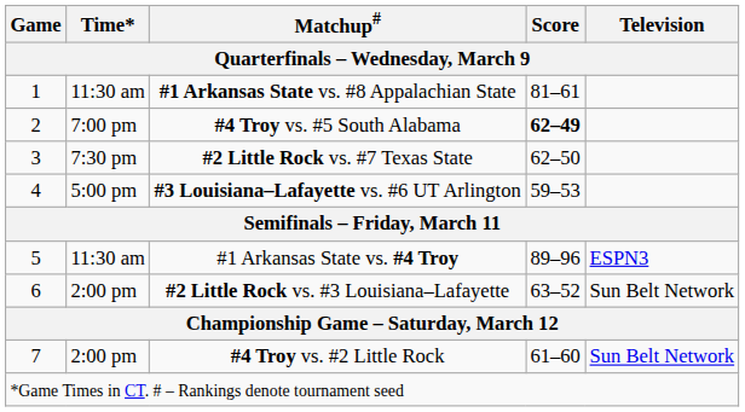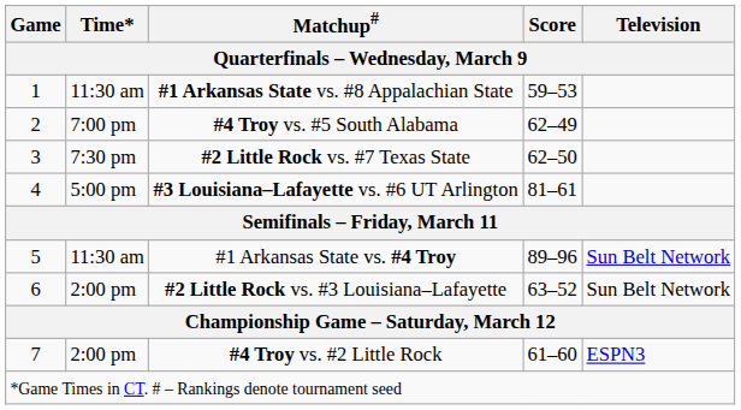 <table class="wikitable" style="font-size: 95%">
 <tr align="center">
 <th>Game</th>
 <th>Time*</th>
 <th>Matchup<sup>#</sup></th>
 <th>Score</th>
 <th>Television</th>
 </tr>
 <tr>
 <th colspan=6>Quarterfinals – Wednesday, March 9</th>
 </tr>
 <tr>
 <td style="text-align:center;">1</td>
 <td>11:30 am</td>
 <td style="text-align:center;"><strong>#1 Arkansas State</strong> vs. #8 Appalachian State</td>
-<td>81–61</td>
+<td>59–53</td>
 <td></td>
 </tr>
 <tr>
 <td style="text-align:center;">2</td>
 <td>7:00 pm</td>
 <td style="text-align:center;"><strong>#4 Troy</strong> vs. #5 South Alabama</td>
-<td><strong>62–49</strong></td>
+<td>62–49</td>
 <td></td>
 </tr>
 <tr>
 <td style="text-align:center;">3</td>
 <td>7:30 pm</td>
 <td style="text-align:center;"><strong>#2 Little Rock</strong> vs. #7 Texas State</td>
 <td>62–50</td>
 <td></td>
 </tr>
 <tr>
 <td style="text-align:center;">4</td>
 <td>5:00 pm</td>
 <td style="text-align:center;"><strong>#3 Louisiana–Lafayette</strong> vs. #6 UT Arlington</td>
-<td>59–53</td>
+<td>81–61</td>
 <td></td>
 </tr>
 <tr>
 <th colspan=6>Semifinals – Friday, March 11</th>
 </tr>
 <tr>
 <td style="text-align:center;">5</td>
 <td>11:30 am</td>
 <td style="text-align:center;">#1 Arkansas State vs. <strong>#4 Troy</strong></td>
 <td>89–96</td>
-<td><a href='#'>ESPN3</a></td>
+<td><a href='#'>Sun Belt Network</a></td>
 </tr>
 <tr>
 <td style="text-align:center;">6</td>
 <td>2:00 pm</td>
 <td style="text-align:center;"><strong>#2 Little Rock</strong> vs. #3 Louisiana–Lafayette</td>
 <td>63–52</td>
 <td>Sun Belt Network</td>
 </tr>
 <tr>
 <th colspan=6>Championship Game – Saturday, March 12</th>
 </tr>
 <tr>
 <td style="text-align:center;">7</td>
 <td>2:00 pm</td>
 <td style="text-align:center;"><strong>#4 Troy</strong> vs. #2 Little Rock</td>
 <td>61–60</td>
-<td><a href='#'>Sun Belt Network</a></td>
+<td><a href='#'>ESPN3</a></td>
 </tr>
 <tr>
 <td colspan=6><small>*Game Times in <a href='#'>CT</a>. # – Rankings denote tournament seed</small></td>
 </tr>
 </table>
